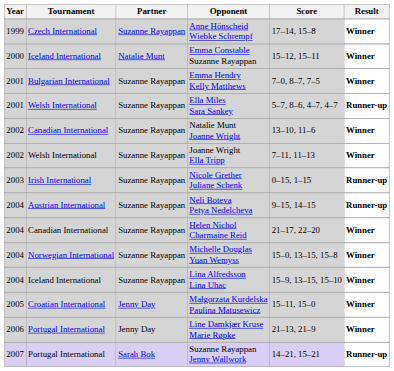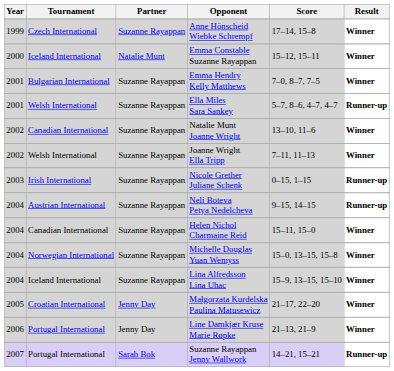 <table class="sortable wikitable" style="font-size: 90%;">
 <tr>
 <th>Year</th>
 <th>Tournament</th>
 <th>Partner</th>
 <th>Opponent</th>
 <th>Score</th>
 <th>Result</th>
 </tr>
 <tr>
 </tr>
 <tr style="background:#D5D5D5">
 <td align="center">1999</td>
 <td align="left"><a href='#'>Czech International</a></td>
 <td align="left"> <a href='#'>Suzanne Rayappan</a></td>
 <td align="left"> <a href='#'>Anne Hönscheid</a><br> <a href='#'>Wiebke Schrempf</a></td>
 <td align="left">17–14, 15–8</td>
 <td style="text-align:left; background:white"> <strong>Winner</strong></td>
 </tr>
 <tr>
 </tr>
 <tr style="background:#D5D5D5">
 <td align="center">2000</td>
 <td align="left"><a href='#'>Iceland International</a></td>
 <td align="left"> <a href='#'>Natalie Munt</a></td>
 <td align="left"> <a href='#'>Emma Constable</a><br> Suzanne Rayappan</td>
 <td align="left">15–12, 15–11</td>
 <td style="text-align:left; background:white"> <strong>Winner</strong></td>
 </tr>
 <tr>
 </tr>
 <tr style="background:#D5D5D5">
 <td align="center">2001</td>
 <td align="left"><a href='#'>Bulgarian International</a></td>
 <td align="left"> Suzanne Rayappan</td>
 <td align="left"> <a href='#'>Emma Hendry</a><br> <a href='#'>Kelly Matthews</a></td>
 <td align="left">7–0, 8–7, 7–5</td>
 <td style="text-align:left; background:white"> <strong>Winner</strong></td>
 </tr>
 <tr>
 </tr>
 <tr style="background:#D5D5D5">
 <td align="center">2001</td>
 <td align="left"><a href='#'>Welsh International</a></td>
 <td align="left"> Suzanne Rayappan</td>
 <td align="left"> <a href='#'>Ella Miles</a><br> <a href='#'>Sara Sankey</a></td>
 <td align="left">5–7, 8–6, 4–7, 4–7</td>
 <td style="text-align:left; background:white"> <strong>Runner-up</strong></td>
 </tr>
 <tr>
 </tr>
 <tr style="background:#D5D5D5">
 <td align="center">2002</td>
 <td align="left"><a href='#'>Canadian International</a></td>
 <td align="left"> Suzanne Rayappan</td>
 <td align="left"> Natalie Munt<br> <a href='#'>Joanne Wright</a></td>
 <td align="left">13–10, 11–6</td>
 <td style="text-align:left; background:white"> <strong>Winner</strong></td>
 </tr>
 <tr>
 </tr>
 <tr style="background:#D5D5D5">
 <td align="center">2002</td>
 <td align="left">Welsh International</td>
 <td align="left"> Suzanne Rayappan</td>
 <td align="left"> Joanne Wright<br> <a href='#'>Ella Tripp</a></td>
 <td align="left">7–11, 11–13</td>
 <td style="text-align:left; background:white"> <strong>Winner</strong></td>
 </tr>
 <tr>
 </tr>
 <tr style="background:#D5D5D5">
 <td align="center">2003</td>
 <td align="left"><a href='#'>Irish International</a></td>
 <td align="left"> Suzanne Rayappan</td>
 <td align="left"> <a href='#'>Nicole Grether</a><br> <a href='#'>Juliane Schenk</a></td>
 <td align="left">0–15, 1–15</td>
 <td style="text-align:left; background:white"> <strong>Runner-up</strong></td>
 </tr>
 <tr>
 </tr>
 <tr style="background:#D5D5D5">
 <td align="center">2004</td>
 <td align="left"><a href='#'>Austrian International</a></td>
 <td align="left"> Suzanne Rayappan</td>
 <td align="left"> <a href='#'>Neli Boteva</a><br> <a href='#'>Petya Nedelcheva</a></td>
 <td align="left">9–15, 14–15</td>
 <td style="text-align:left; background:white"> <strong>Runner-up</strong></td>
 </tr>
 <tr>
 </tr>
 <tr style="background:#D5D5D5">
 <td align="center">2004</td>
 <td align="left">Canadian International</td>
 <td align="left"> Suzanne Rayappan</td>
 <td align="left"> <a href='#'>Helen Nichol</a><br> <a href='#'>Charmaine Reid</a></td>
-<td align="left">21–17, 22–20</td>
+<td align="left">15–11, 15–0</td>
 <td style="text-align:left; background:white"> <strong>Winner</strong></td>
 </tr>
 <tr>
 </tr>
 <tr style="background:#D5D5D5">
 <td align="center">2004</td>
 <td align="left"><a href='#'>Norwegian International</a></td>
 <td align="left"> Suzanne Rayappan</td>
 <td align="left"> <a href='#'>Michelle Douglas</a><br> <a href='#'>Yuan Wemyss</a></td>
 <td align="left">15–0, 13–15, 15–8</td>
 <td style="text-align:left; background:white"> <strong>Winner</strong></td>
 </tr>
 <tr>
 </tr>
 <tr style="background:#D5D5D5">
 <td align="center">2004</td>
 <td align="left">Iceland International</td>
 <td align="left"> Suzanne Rayappan</td>
 <td align="left"> <a href='#'>Lina Alfredsson</a> <br>  <a href='#'>Lina Uhac</a></td>
 <td align="left">15–9, 13–15, 15–10</td>
 <td style="text-align:left; background:white"> <strong>Winner</strong></td>
 </tr>
 <tr>
 </tr>
 <tr style="background:#D5D5D5">
 <td align="center">2005</td>
 <td align="left"><a href='#'>Croatian International</a></td>
 <td align="left"> <a href='#'>Jenny Day</a></td>
 <td align="left"> <a href='#'>Małgorzata Kurdelska</a> <br>  <a href='#'>Paulina Matusewicz</a></td>
-<td align="left">15–11, 15–0</td>
+<td align="left">21–17, 22–20</td>
 <td style="text-align:left; background:white"> <strong>Winner</strong></td>
 </tr>
 <tr>
 </tr>
 <tr style="background:#D5D5D5">
 <td align="center">2006</td>
 <td align="left"><a href='#'>Portugal International</a></td>
 <td align="left"> Jenny Day</td>
 <td align="left"> <a href='#'>Line Damkjær Kruse</a> <br>  <a href='#'>Marie Røpke</a></td>
 <td align="left">21–13, 21–9</td>
 <td style="text-align:left; background:white"> <strong>Winner</strong></td>
 </tr>
 <tr>
 </tr>
 <tr style="background:#D8CEF6">
 <td align="center">2007</td>
 <td align="left">Portugal International</td>
 <td align="left"> <a href='#'>Sarah Bok</a></td>
 <td align="left"> Suzanne Rayappan <br>  <a href='#'>Jenny Wallwork</a></td>
 <td align="left">14–21, 15–21</td>
 <td style="text-align:left; background:white"> <strong>Runner-up</strong></td>
 </tr>
 </table>
